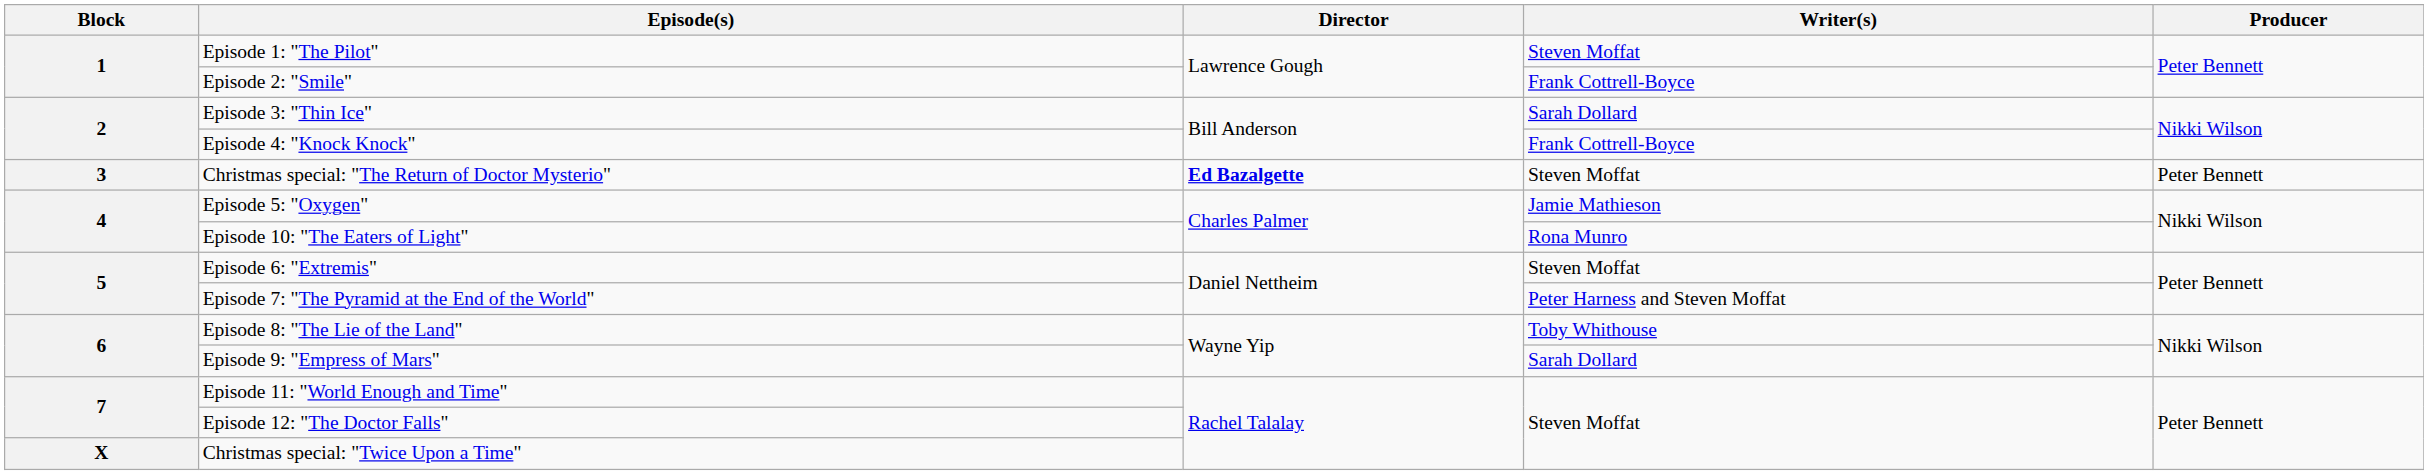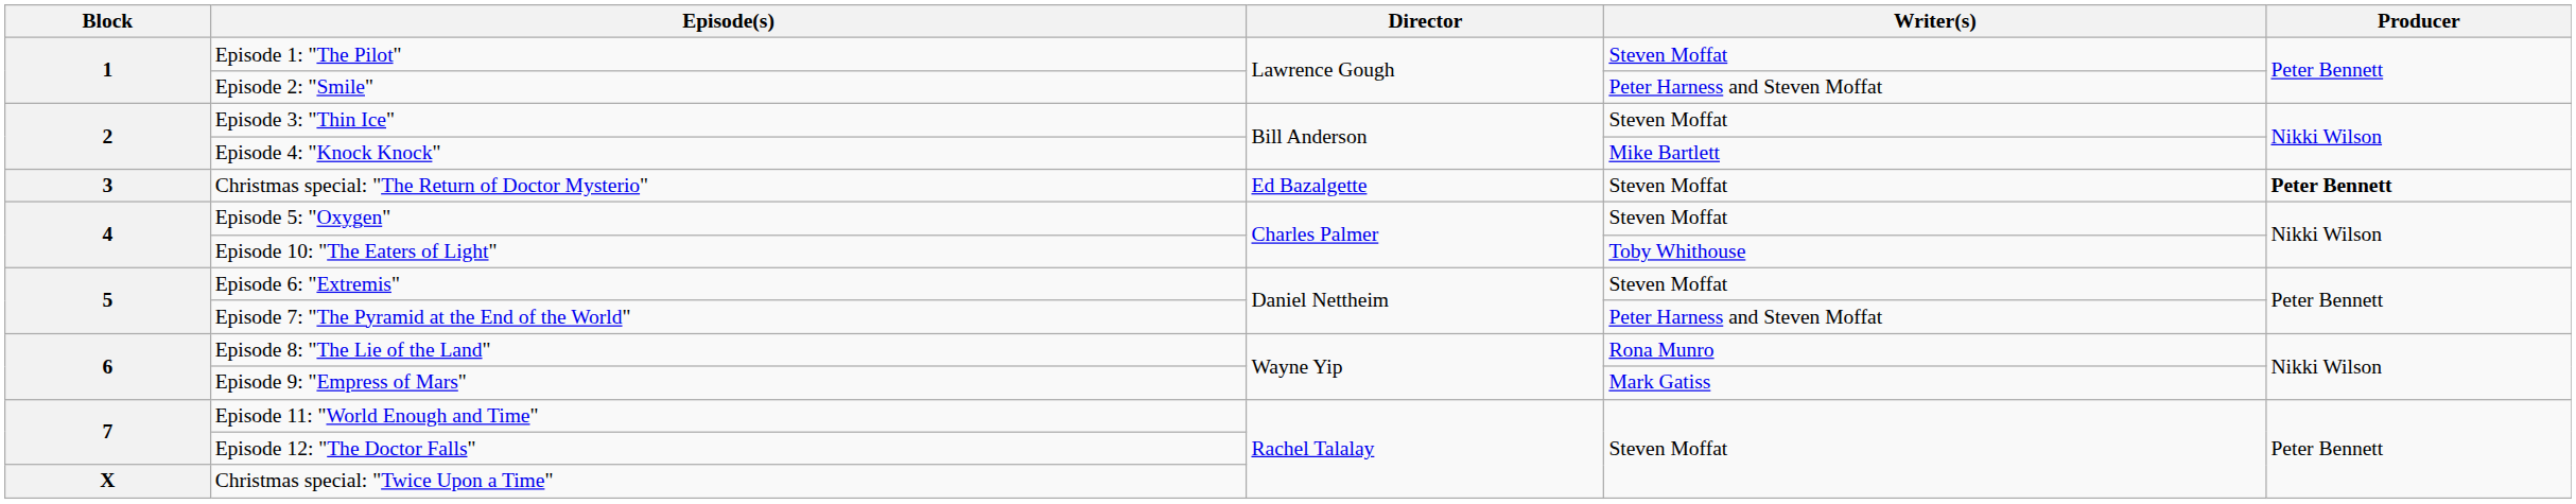 <table class="wikitable" style="width:100%; margin-right:0;">
 <tr>
 <th style="width:8%">Block</th>
 <th>Episode(s)</th>
 <th>Director</th>
 <th>Writer(s)</th>
 <th>Producer</th>
 </tr>
 <tr>
 <th rowspan="2">1</th>
 <td>Episode 1: "<a href='#'>The Pilot</a>"</td>
 <td rowspan="2">Lawrence Gough</td>
 <td><a href='#'>Steven Moffat</a></td>
 <td rowspan="2"><a href='#'>Peter Bennett</a></td>
 </tr>
 <tr>
 <td>Episode 2: "<a href='#'>Smile</a>"</td>
-<td><a href='#'>Frank Cottrell-Boyce</a></td>
+<td><a href='#'>Peter Harness</a> and Steven Moffat</td>
 </tr>
 <tr>
 <th rowspan="2">2</th>
 <td>Episode 3: "<a href='#'>Thin Ice</a>"</td>
 <td rowspan="2">Bill Anderson</td>
-<td><a href='#'>Sarah Dollard</a></td>
+<td>Steven Moffat</td>
 <td rowspan="2"><a href='#'>Nikki Wilson</a></td>
 </tr>
 <tr>
 <td>Episode 4: "<a href='#'>Knock Knock</a>"</td>
-<td><a href='#'>Frank Cottrell-Boyce</a></td>
+<td><a href='#'>Mike Bartlett</a></td>
 </tr>
 <tr>
 <th>3</th>
 <td>Christmas special: "<a href='#'>The Return of Doctor Mysterio</a>"</td>
-<td><strong><a href='#'>Ed Bazalgette</a></strong></td>
+<td><a href='#'>Ed Bazalgette</a></td>
 <td>Steven Moffat</td>
-<td>Peter Bennett</td>
+<td><strong>Peter Bennett</strong></td>
 </tr>
 <tr>
 <th rowspan="2">4</th>
 <td>Episode 5: "<a href='#'>Oxygen</a>"</td>
 <td rowspan="2"><a href='#'>Charles Palmer</a></td>
-<td><a href='#'>Jamie Mathieson</a></td>
+<td>Steven Moffat</td>
 <td rowspan="2">Nikki Wilson</td>
 </tr>
 <tr>
 <td>Episode 10: "<a href='#'>The Eaters of Light</a>"</td>
-<td><a href='#'>Rona Munro</a></td>
+<td><a href='#'>Toby Whithouse</a></td>
 </tr>
 <tr>
 <th rowspan="2">5</th>
 <td>Episode 6: "<a href='#'>Extremis</a>"</td>
 <td rowspan="2">Daniel Nettheim</td>
 <td>Steven Moffat</td>
 <td rowspan="2">Peter Bennett</td>
 </tr>
 <tr>
 <td>Episode 7: "<a href='#'>The Pyramid at the End of the World</a>"</td>
 <td><a href='#'>Peter Harness</a> and Steven Moffat</td>
 </tr>
 <tr>
 <th rowspan="2">6</th>
 <td>Episode 8: "<a href='#'>The Lie of the Land</a>"</td>
 <td rowspan="2">Wayne Yip</td>
-<td><a href='#'>Toby Whithouse</a></td>
+<td><a href='#'>Rona Munro</a></td>
 <td rowspan="2">Nikki Wilson</td>
 </tr>
 <tr>
 <td>Episode 9: "<a href='#'>Empress of Mars</a>"</td>
-<td><a href='#'>Sarah Dollard</a></td>
+<td><a href='#'>Mark Gatiss</a></td>
 </tr>
 <tr>
 <th rowspan="2">7</th>
 <td>Episode 11: "<a href='#'>World Enough and Time</a>"</td>
 <td rowspan="3"><a href='#'>Rachel Talalay</a></td>
 <td rowspan="3">Steven Moffat</td>
 <td rowspan="3">Peter Bennett</td>
 </tr>
 <tr>
 <td>Episode 12: "<a href='#'>The Doctor Falls</a>"</td>
 </tr>
 <tr>
 <th>X</th>
 <td>Christmas special: "<a href='#'>Twice Upon a Time</a>"</td>
 </tr>
 </table>
